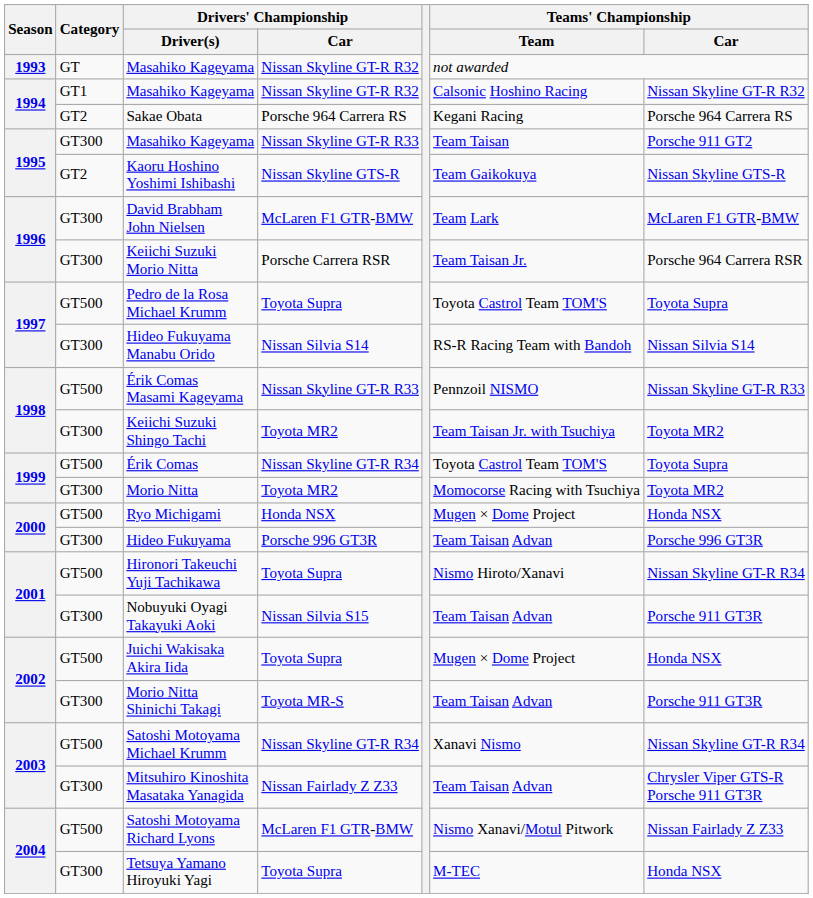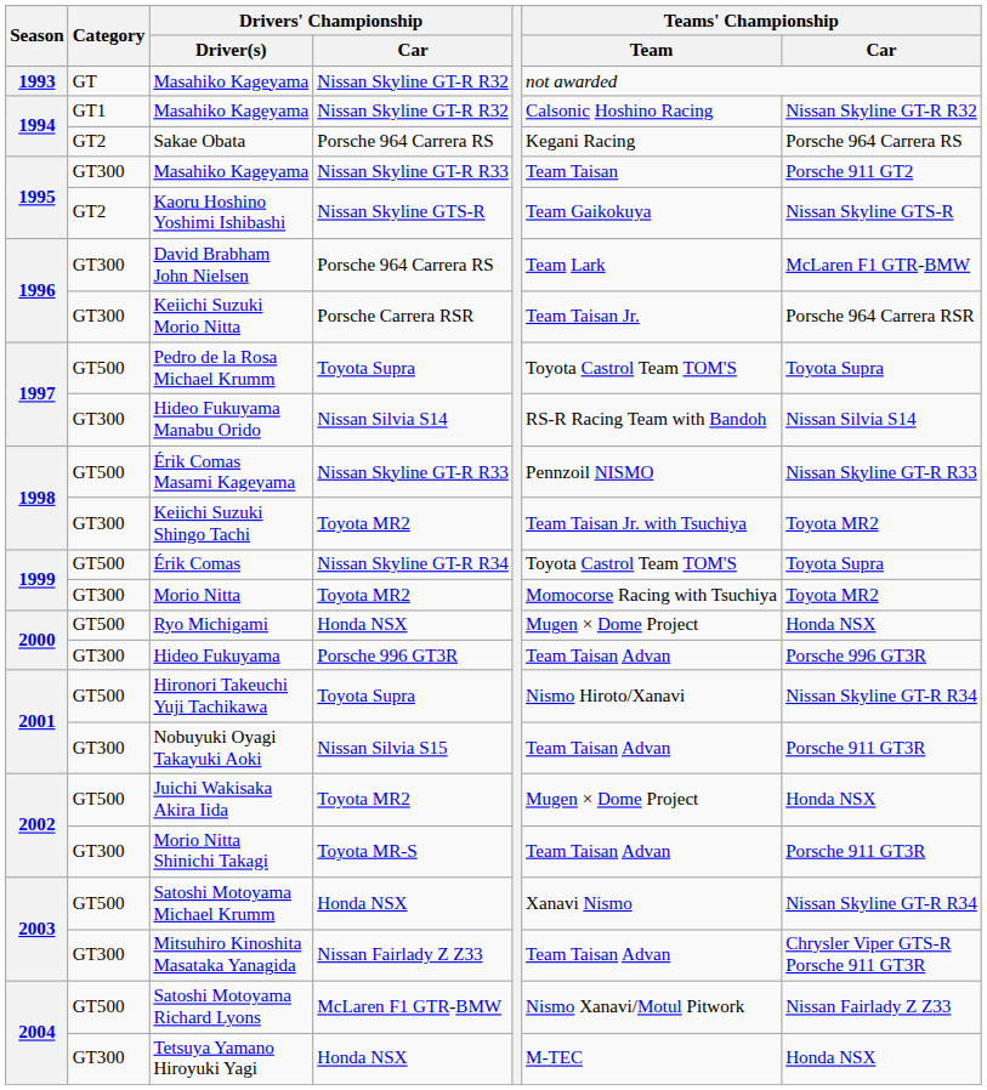 <table class="wikitable" style="font-size: 85%;">
 <tr>
 <th rowspan="2">Season</th>
 <th rowspan="2">Category</th>
 <th colspan="2">Drivers' Championship</th>
 <th rowspan="25"></th>
 <th colspan="2">Teams' Championship</th>
 </tr>
 <tr>
 <th>Driver(s)</th>
 <th>Car</th>
 <th>Team</th>
 <th>Car</th>
 </tr>
 <tr>
 <th><a href='#'>1993</a></th>
 <td>GT</td>
 <td> <a href='#'>Masahiko Kageyama</a></td>
 <td><a href='#'>Nissan Skyline GT-R R32</a></td>
 <td colspan="2"><em>not awarded</em></td>
 </tr>
 <tr>
 <th rowspan="2"><a href='#'>1994</a></th>
 <td>GT1</td>
 <td> <a href='#'>Masahiko Kageyama</a></td>
 <td><a href='#'>Nissan Skyline GT-R R32</a></td>
 <td><a href='#'>Calsonic</a> <a href='#'>Hoshino Racing</a></td>
 <td><a href='#'>Nissan Skyline GT-R R32</a></td>
 </tr>
 <tr>
 <td>GT2</td>
 <td> Sakae Obata</td>
 <td>Porsche 964 Carrera RS</td>
 <td>Kegani Racing</td>
 <td>Porsche 964 Carrera RS</td>
 </tr>
 <tr>
 <th rowspan="2"><a href='#'>1995</a></th>
 <td>GT300</td>
 <td> <a href='#'>Masahiko Kageyama</a></td>
 <td><a href='#'>Nissan Skyline GT-R R33</a></td>
 <td><a href='#'>Team Taisan</a></td>
 <td><a href='#'>Porsche 911 GT2</a></td>
 </tr>
 <tr>
 <td>GT2</td>
 <td> <a href='#'>Kaoru Hoshino</a><br> <a href='#'>Yoshimi Ishibashi</a></td>
 <td><a href='#'>Nissan Skyline GTS-R</a></td>
 <td><a href='#'>Team Gaikokuya</a></td>
 <td><a href='#'>Nissan Skyline GTS-R</a></td>
 </tr>
 <tr>
 <th rowspan="2"><a href='#'>1996</a></th>
 <td>GT300</td>
 <td> <a href='#'>David Brabham</a><br> <a href='#'>John Nielsen</a></td>
-<td><a href='#'>McLaren F1 GTR</a>-<a href='#'>BMW</a></td>
+<td>Porsche 964 Carrera RS</td>
 <td><a href='#'>Team</a> <a href='#'>Lark</a></td>
 <td><a href='#'>McLaren F1 GTR</a>-<a href='#'>BMW</a></td>
 </tr>
 <tr>
 <td>GT300</td>
 <td> <a href='#'>Keiichi Suzuki</a><br> <a href='#'>Morio Nitta</a></td>
 <td>Porsche Carrera RSR</td>
 <td><a href='#'>Team Taisan Jr.</a></td>
 <td>Porsche 964 Carrera RSR</td>
 </tr>
 <tr>
 <th rowspan="2"><a href='#'>1997</a></th>
 <td>GT500</td>
 <td> <a href='#'>Pedro de la Rosa</a><br> <a href='#'>Michael Krumm</a></td>
 <td><a href='#'>Toyota Supra</a></td>
 <td>Toyota <a href='#'>Castrol</a> Team <a href='#'>TOM'S</a></td>
 <td><a href='#'>Toyota Supra</a></td>
 </tr>
 <tr>
 <td>GT300</td>
 <td> <a href='#'>Hideo Fukuyama</a><br> <a href='#'>Manabu Orido</a></td>
 <td><a href='#'>Nissan Silvia S14</a></td>
 <td>RS-R Racing Team with <a href='#'>Bandoh</a></td>
 <td><a href='#'>Nissan Silvia S14</a></td>
 </tr>
 <tr>
 <th rowspan="2"><a href='#'>1998</a></th>
 <td>GT500</td>
 <td> <a href='#'>Érik Comas</a><br> <a href='#'>Masami Kageyama</a></td>
 <td><a href='#'>Nissan Skyline GT-R R33</a></td>
 <td>Pennzoil <a href='#'>NISMO</a></td>
 <td><a href='#'>Nissan Skyline GT-R R33</a></td>
 </tr>
 <tr>
 <td>GT300</td>
 <td> <a href='#'>Keiichi Suzuki</a><br> <a href='#'>Shingo Tachi</a></td>
 <td><a href='#'>Toyota MR2</a></td>
 <td><a href='#'>Team Taisan Jr. with Tsuchiya</a></td>
 <td><a href='#'>Toyota MR2</a></td>
 </tr>
 <tr>
 <th rowspan="2"><a href='#'>1999</a></th>
 <td>GT500</td>
 <td> <a href='#'>Érik Comas</a></td>
 <td><a href='#'>Nissan Skyline GT-R R34</a></td>
 <td>Toyota <a href='#'>Castrol</a> Team <a href='#'>TOM'S</a></td>
 <td><a href='#'>Toyota Supra</a></td>
 </tr>
 <tr>
 <td>GT300</td>
 <td> <a href='#'>Morio Nitta</a></td>
 <td><a href='#'>Toyota MR2</a></td>
 <td><a href='#'>Momocorse</a> Racing with Tsuchiya</td>
 <td><a href='#'>Toyota MR2</a></td>
 </tr>
 <tr>
 <th rowspan="2"><a href='#'>2000</a></th>
 <td>GT500</td>
 <td> <a href='#'>Ryo Michigami</a></td>
 <td><a href='#'>Honda NSX</a></td>
 <td><a href='#'>Mugen</a> × <a href='#'>Dome</a> Project</td>
 <td><a href='#'>Honda NSX</a></td>
 </tr>
 <tr>
 <td>GT300</td>
 <td> <a href='#'>Hideo Fukuyama</a></td>
 <td><a href='#'>Porsche 996 GT3R</a></td>
 <td><a href='#'>Team Taisan</a> <a href='#'>Advan</a></td>
 <td><a href='#'>Porsche 996 GT3R</a></td>
 </tr>
 <tr>
 <th rowspan="2"><a href='#'>2001</a></th>
 <td>GT500</td>
 <td> <a href='#'>Hironori Takeuchi</a><br> <a href='#'>Yuji Tachikawa</a></td>
 <td><a href='#'>Toyota Supra</a></td>
 <td><a href='#'>Nismo</a> Hiroto/Xanavi</td>
 <td><a href='#'>Nissan Skyline GT-R R34</a></td>
 </tr>
 <tr>
 <td>GT300</td>
 <td> Nobuyuki Oyagi<br> <a href='#'>Takayuki Aoki</a></td>
 <td><a href='#'>Nissan Silvia S15</a></td>
 <td><a href='#'>Team Taisan</a> <a href='#'>Advan</a></td>
 <td><a href='#'>Porsche 911 GT3R</a></td>
 </tr>
 <tr>
 <th rowspan="2"><a href='#'>2002</a></th>
 <td>GT500</td>
 <td> <a href='#'>Juichi Wakisaka</a><br> <a href='#'>Akira Iida</a></td>
-<td><a href='#'>Toyota Supra</a></td>
+<td><a href='#'>Toyota MR2</a></td>
 <td><a href='#'>Mugen</a> × <a href='#'>Dome</a> Project</td>
 <td><a href='#'>Honda NSX</a></td>
 </tr>
 <tr>
 <td>GT300</td>
 <td> <a href='#'>Morio Nitta</a><br> <a href='#'>Shinichi Takagi</a></td>
 <td><a href='#'>Toyota MR-S</a></td>
 <td><a href='#'>Team Taisan</a> <a href='#'>Advan</a></td>
 <td><a href='#'>Porsche 911 GT3R</a></td>
 </tr>
 <tr>
 <th rowspan="2"><a href='#'>2003</a></th>
 <td>GT500</td>
 <td> <a href='#'>Satoshi Motoyama</a><br> <a href='#'>Michael Krumm</a></td>
-<td><a href='#'>Nissan Skyline GT-R R34</a></td>
+<td><a href='#'>Honda NSX</a></td>
 <td>Xanavi <a href='#'>Nismo</a></td>
 <td><a href='#'>Nissan Skyline GT-R R34</a></td>
 </tr>
 <tr>
 <td>GT300</td>
 <td> <a href='#'>Mitsuhiro Kinoshita</a><br> <a href='#'>Masataka Yanagida</a></td>
 <td><a href='#'>Nissan Fairlady Z Z33</a></td>
 <td><a href='#'>Team Taisan</a> <a href='#'>Advan</a></td>
 <td><a href='#'>Chrysler Viper GTS-R</a><br><a href='#'>Porsche 911 GT3R</a></td>
 </tr>
 <tr>
 <th rowspan="2"><a href='#'>2004</a></th>
 <td>GT500</td>
 <td> <a href='#'>Satoshi Motoyama</a><br> <a href='#'>Richard Lyons</a></td>
 <td><a href='#'>McLaren F1 GTR</a>-<a href='#'>BMW</a></td>
 <td><a href='#'>Nismo</a> Xanavi/<a href='#'>Motul</a> Pitwork</td>
 <td><a href='#'>Nissan Fairlady Z Z33</a></td>
 </tr>
 <tr>
 <td>GT300</td>
 <td> <a href='#'>Tetsuya Yamano</a><br> Hiroyuki Yagi</td>
-<td><a href='#'>Toyota Supra</a></td>
+<td><a href='#'>Honda NSX</a></td>
 <td><a href='#'>M-TEC</a></td>
 <td><a href='#'>Honda NSX</a></td>
 </tr>
 </table>
